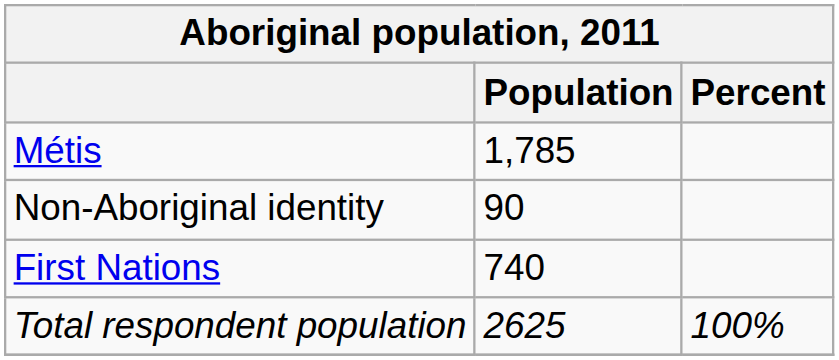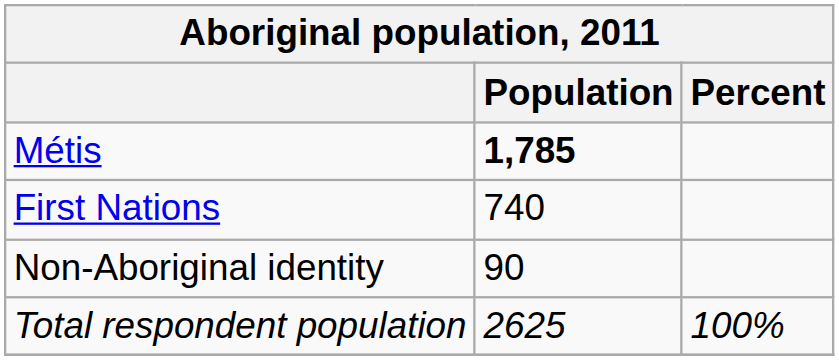 <table class="wikitable">
 <tr>
 <th colspan=3>Aboriginal population, 2011</th>
 </tr>
 <tr>
 <th></th>
 <th>Population</th>
 <th>Percent</th>
 </tr>
 <tr>
 <td><a href='#'>Métis</a></td>
-<td>1,785</td>
+<td><strong>1,785</strong></td>
+<td></td>
+</tr>
+<tr>
+<td><a href='#'>First Nations</a></td>
+<td>740</td>
 <td></td>
 </tr>
 <tr>
 <td>Non-Aboriginal identity</td>
 <td>90</td>
-<td></td>
-</tr>
-<tr>
-<td><a href='#'>First Nations</a></td>
-<td>740</td>
 <td></td>
 </tr>
 <tr>
 <td><em>Total respondent population</em></td>
 <td><em>2625</em></td>
 <td><em>100%</em></td>
 </tr>
 <tr>
 </tr>
 </table>
